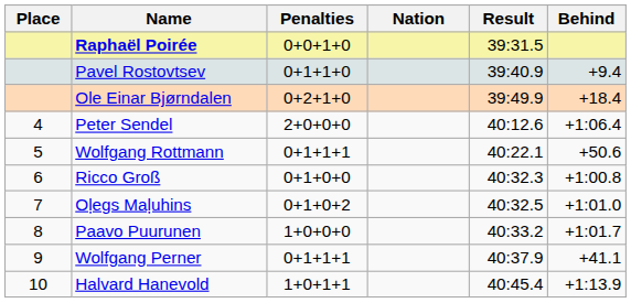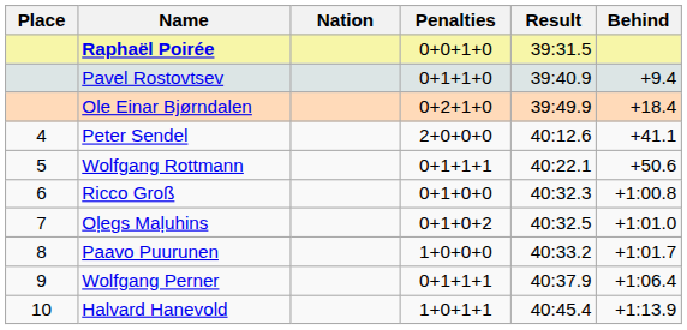 <table class=wikitable style="border:1px solid #AAAAAA;font-size:90%">
 <tr bgcolor="#E4E4E4">
 <th style="border-bottom:1px solid #AAAAAA" width=50>Place</th>
 <th style="border-bottom:1px solid #AAAAAA" width=160>Name</th>
+<th style="border-bottom:1px solid #AAAAAA" width=80>Nation</th>
 <th style="border-bottom:1px solid #AAAAAA" width=80>Penalties</th>
-<th style="border-bottom:1px solid #AAAAAA" width=80>Nation</th>
 <th style="border-bottom:1px solid #AAAAAA" width=60>Result</th>
 <th style="border-bottom:1px solid #AAAAAA" width=60>Behind</th>
 </tr>
 <tr bgcolor="#F7F6A8">
 <td align="center"></td>
 <td><strong><a href='#'>Raphaël Poirée</a></strong></td>
+<td align="center"></td>
 <td align="center">0+0+1+0</td>
-<td align="center"></td>
 <td align="right">39:31.5</td>
 <td align="right"></td>
 </tr>
 <tr bgcolor="#DCE5E5">
 <td align="center"></td>
 <td><a href='#'>Pavel Rostovtsev</a></td>
+<td align="center"></td>
 <td align="center">0+1+1+0</td>
-<td align="center"></td>
 <td align="right">39:40.9</td>
 <td align="right">+9.4</td>
 </tr>
 <tr bgcolor="#FFDAB9">
 <td align="center"></td>
 <td><a href='#'>Ole Einar Bjørndalen</a></td>
+<td align="center"></td>
 <td align="center">0+2+1+0</td>
-<td align="center"></td>
 <td align="right">39:49.9</td>
 <td align="right">+18.4</td>
 </tr>
 <tr>
 <td align="center">4</td>
 <td><a href='#'>Peter Sendel</a></td>
+<td align="center"></td>
 <td align="center">2+0+0+0</td>
-<td align="center"></td>
 <td align="right">40:12.6</td>
-<td align="right">+1:06.4</td>
+<td align="right">+41.1</td>
 </tr>
 <tr>
 <td align="center">5</td>
 <td><a href='#'>Wolfgang Rottmann</a></td>
+<td align="center"></td>
 <td align="center">0+1+1+1</td>
-<td align="center"></td>
 <td align="right">40:22.1</td>
 <td align="right">+50.6</td>
 </tr>
 <tr>
 <td align="center">6</td>
 <td><a href='#'>Ricco Groß</a></td>
+<td align="center"></td>
 <td align="center">0+1+0+0</td>
-<td align="center"></td>
 <td align="right">40:32.3</td>
 <td align="right">+1:00.8</td>
 </tr>
 <tr>
 <td align="center">7</td>
 <td><a href='#'>Oļegs Maļuhins</a></td>
+<td align="center"></td>
 <td align="center">0+1+0+2</td>
-<td align="center"></td>
 <td align="right">40:32.5</td>
 <td align="right">+1:01.0</td>
 </tr>
 <tr>
 <td align="center">8</td>
 <td><a href='#'>Paavo Puurunen</a></td>
+<td align="center"></td>
 <td align="center">1+0+0+0</td>
-<td align="center"></td>
 <td align="right">40:33.2</td>
 <td align="right">+1:01.7</td>
 </tr>
 <tr>
 <td align="center">9</td>
 <td><a href='#'>Wolfgang Perner</a></td>
+<td align="center"></td>
 <td align="center">0+1+1+1</td>
-<td align="center"></td>
 <td align="right">40:37.9</td>
-<td align="right">+41.1</td>
+<td align="right">+1:06.4</td>
 </tr>
 <tr>
 <td align="center">10</td>
 <td><a href='#'>Halvard Hanevold</a></td>
+<td align="center"></td>
 <td align="center">1+0+1+1</td>
-<td align="center"></td>
 <td align="right">40:45.4</td>
 <td align="right">+1:13.9</td>
 </tr>
 </table>
